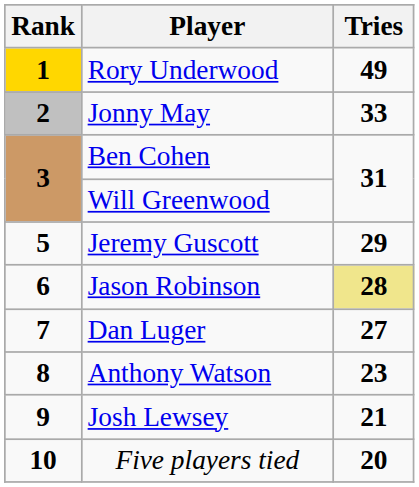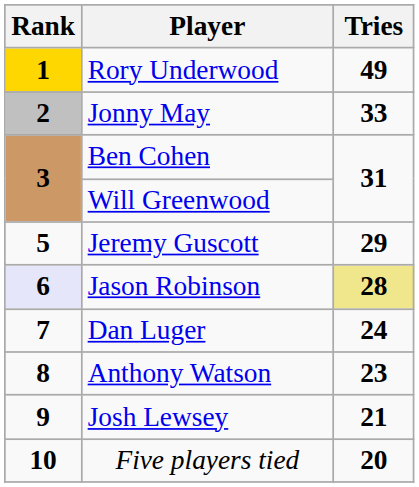 <table class="wikitable">
 <tr>
 <th width=35>Rank</th>
 <th width=140>Player</th>
 <th width=40>Tries</th>
 </tr>
 <tr>
 <td align=center bgcolor=Gold><strong>1</strong></td>
 <td><a href='#'>Rory Underwood</a></td>
 <td align=center><strong>49</strong></td>
 </tr>
 <tr>
 <td align=center bgcolor=Silver><strong>2</strong></td>
 <td><a href='#'>Jonny May</a></td>
 <td align=center><strong>33</strong></td>
 </tr>
 <tr>
 <td align=center bgcolor=#cc9966 rowspan=2><strong>3</strong></td>
 <td><a href='#'>Ben Cohen</a></td>
 <td align=center rowspan=2><strong>31</strong></td>
 </tr>
 <tr>
 <td><a href='#'>Will Greenwood</a></td>
 </tr>
 <tr>
 <td align=center><strong>5</strong></td>
 <td><a href='#'>Jeremy Guscott</a></td>
 <td align=center><strong>29</strong></td>
 </tr>
 <tr>
-<td align=center><strong>6</strong></td>
+<td align=center style="background: lavender;"><strong>6</strong></td>
 <td><a href='#'>Jason Robinson</a></td>
 <td align=center style="background: khaki;"><strong>28</strong></td>
 </tr>
 <tr>
 <td align=center><strong>7</strong></td>
 <td><a href='#'>Dan Luger</a></td>
-<td align=center><strong>27</strong></td>
+<td align=center><strong>24</strong></td>
 </tr>
 <tr>
 <td align=center><strong>8</strong></td>
 <td><a href='#'>Anthony Watson</a></td>
 <td align=center><strong>23</strong></td>
 </tr>
 <tr>
 <td align=center><strong>9</strong></td>
 <td><a href='#'>Josh Lewsey</a></td>
 <td align=center><strong>21</strong></td>
 </tr>
 <tr>
 <td align=center><strong>10</strong></td>
 <td align=center><em>Five players tied</em></td>
 <td align=center><strong>20</strong></td>
 </tr>
 </table>
